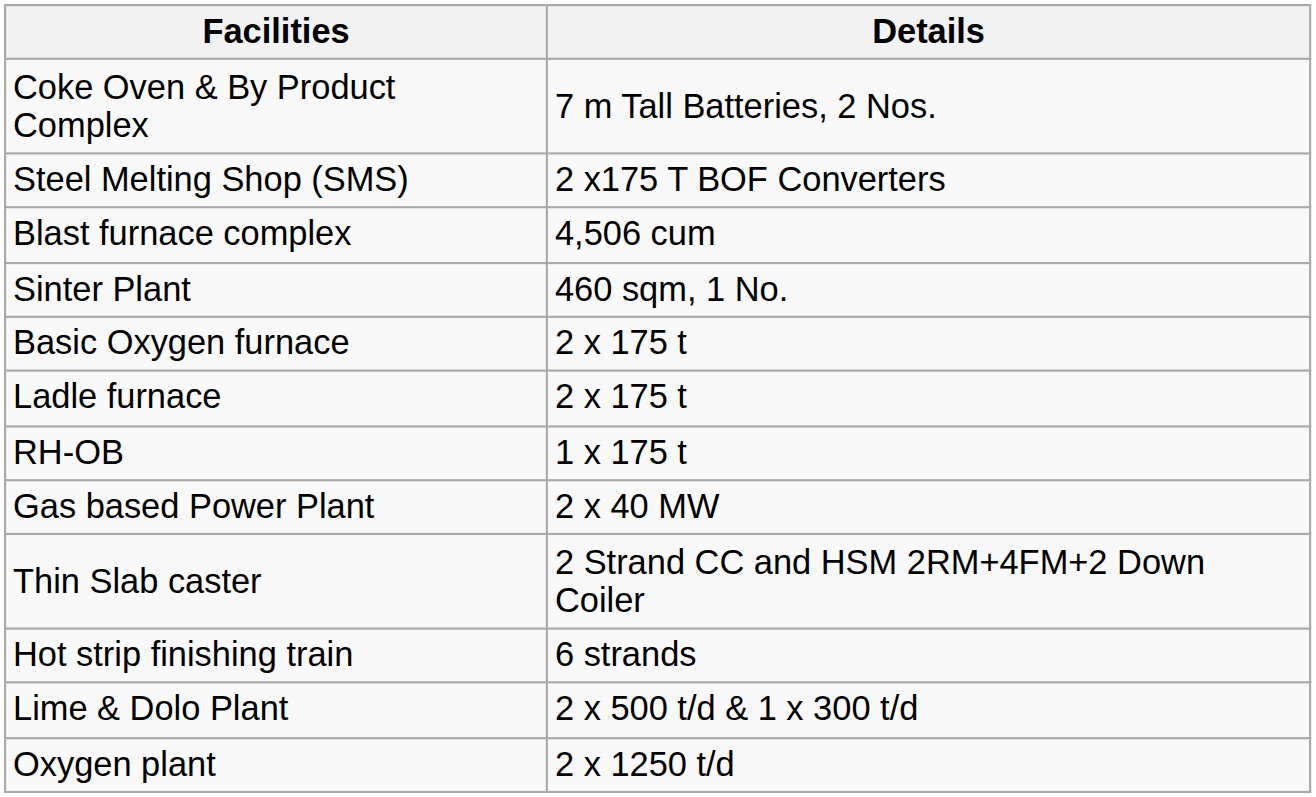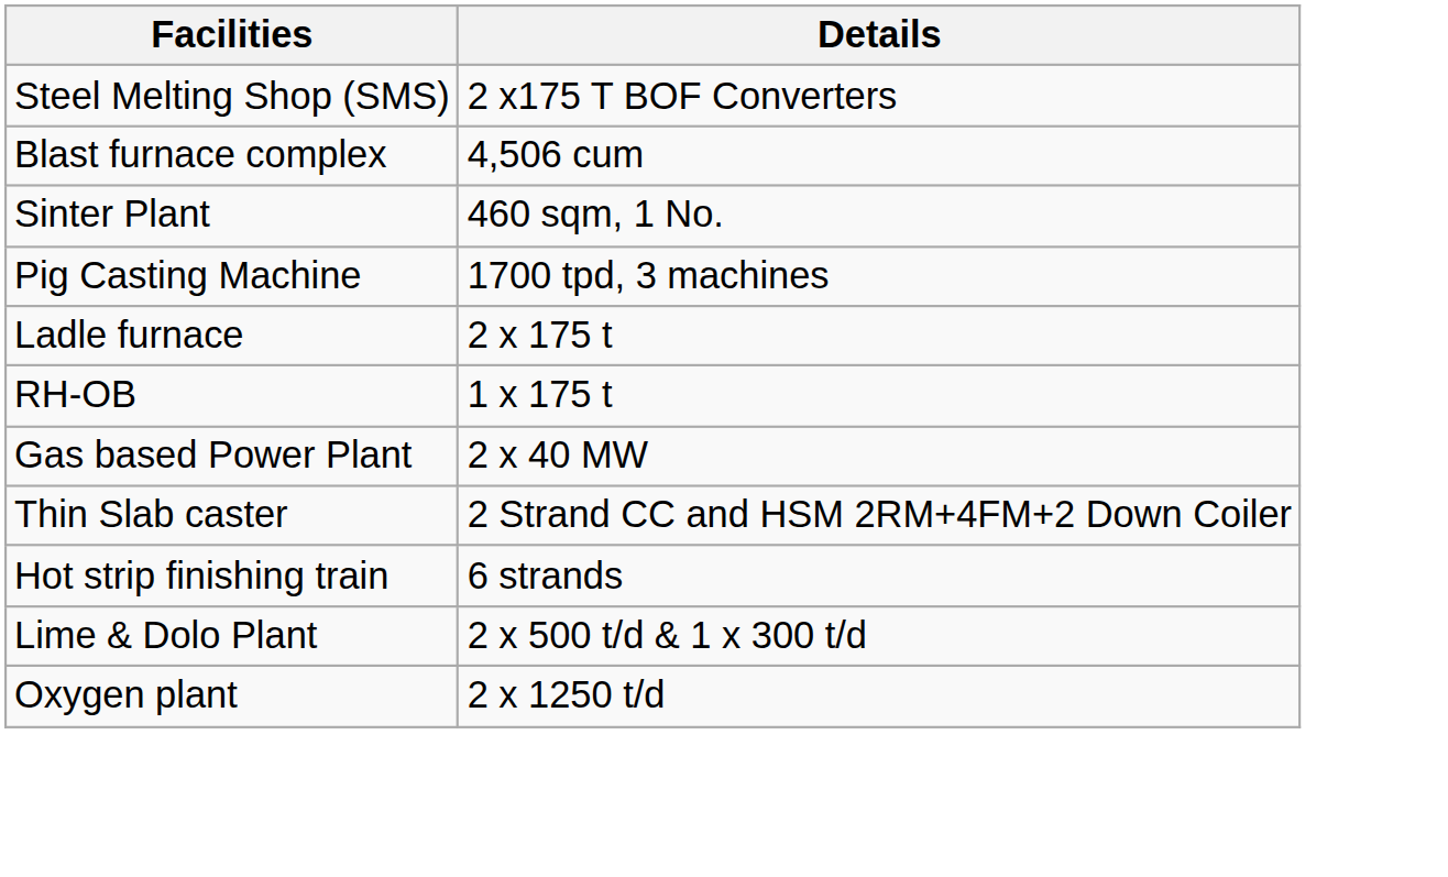 <table class="wikitable">
 <tr>
 <th>Facilities</th>
 <th>Details</th>
-</tr>
-<tr>
-<td>Coke Oven & By Product Complex</td>
-<td>7 m Tall Batteries, 2 Nos.</td>
 </tr>
 <tr>
 <td>Steel Melting Shop (SMS)</td>
 <td>2 x175 T BOF Converters</td>
 </tr>
 <tr>
 <td>Blast furnace complex</td>
 <td>4,506 cum</td>
 </tr>
 <tr>
 <td>Sinter Plant</td>
 <td>460 sqm, 1 No.</td>
 </tr>
 <tr>
-<td>Basic Oxygen furnace</td>
-<td>2 x 175 t</td>
+<td>Pig Casting Machine</td>
+<td>1700 tpd, 3 machines</td>
 </tr>
 <tr>
 <td>Ladle furnace</td>
 <td>2 x 175 t</td>
 </tr>
 <tr>
 <td>RH-OB</td>
 <td>1 x 175 t</td>
 </tr>
 <tr>
 <td>Gas based Power Plant</td>
 <td>2 x 40 MW</td>
 </tr>
 <tr>
 <td>Thin Slab caster</td>
 <td>2 Strand  CC and HSM 2RM+4FM+2 Down Coiler</td>
 </tr>
 <tr>
 <td>Hot strip finishing train</td>
 <td>6 strands</td>
 </tr>
 <tr>
 <td>Lime & Dolo Plant</td>
 <td>2 x 500 t/d & 1 x 300 t/d</td>
 </tr>
 <tr>
 <td>Oxygen plant</td>
 <td>2 x 1250 t/d</td>
 </tr>
 </table>
